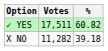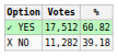 <table class="wikitable">
 <tr>
 <th>Option</th>
 <th>Votes</th>
 <th>%</th>
 </tr>
 <tr>
 <td style=background:#bbf8be>✓ YES</td>
-<td style=background:#bbf8be>17,511</td>
+<td style=background:#bbf8be>17,512</td>
 <td style=background:#bbf8be>60.82</td>
 </tr>
 <tr>
 <td>X NO</td>
 <td>11,282</td>
 <td>39.18</td>
 </tr>
 </table>
